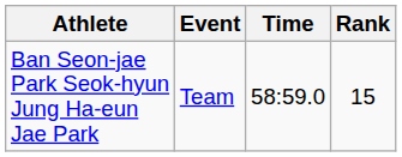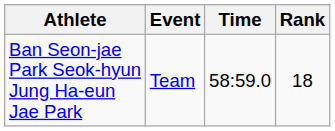 <table class="wikitable" style="font-size:90%;">
 <tr>
 <th>Athlete</th>
 <th>Event</th>
 <th>Time</th>
 <th>Rank</th>
 </tr>
 <tr align=center>
 <td align=left><a href='#'>Ban Seon-jae</a><br><a href='#'>Park Seok-hyun</a><br><a href='#'>Jung Ha-eun</a><br><a href='#'>Jae Park</a></td>
 <td align=left rowspan=2><a href='#'>Team</a></td>
 <td>58:59.0</td>
-<td>15</td>
+<td>18</td>
 </tr>
 </table>
